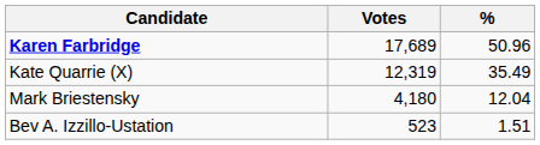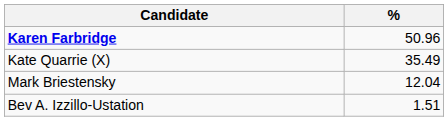 <table style="width:500px;" class="wikitable">
 <tr>
 <th align="center">Candidate</th>
-<th align="center">Votes</th>
 <th align="center">%</th>
 </tr>
 <tr>
 <td align="left"><strong><a href='#'>Karen Farbridge</a></strong></td>
-<td align="right">17,689</td>
 <td align="right">50.96</td>
 </tr>
 <tr>
 <td align="left">Kate Quarrie (X)</td>
-<td align="right">12,319</td>
 <td align="right">35.49</td>
 </tr>
 <tr>
 <td align="left">Mark Briestensky</td>
-<td align="right">4,180</td>
 <td align="right">12.04</td>
 </tr>
 <tr>
 <td align="left">Bev A. Izzillo-Ustation</td>
-<td align="right">523</td>
 <td align="right">1.51</td>
 </tr>
 </table>
